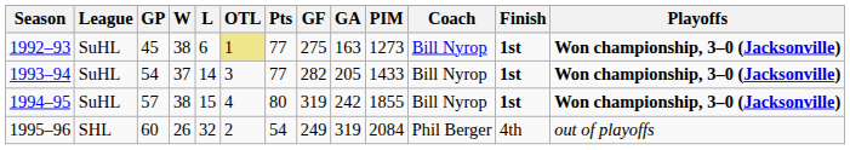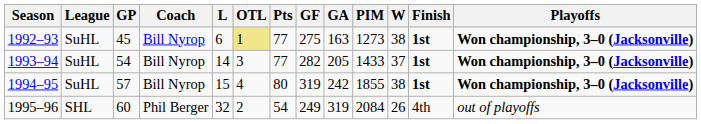 <table class="wikitable">
 <tr style="font-weight:bold; background:#ddd;">
 <th>Season</th>
 <th>League</th>
 <th>GP</th>
-<th>W</th>
+<th>Coach</th>
 <th>L</th>
 <th>OTL</th>
 <th>Pts</th>
 <th>GF</th>
 <th>GA</th>
 <th>PIM</th>
-<th>Coach</th>
+<th>W</th>
 <th>Finish</th>
 <th>Playoffs</th>
 </tr>
 <tr>
 <td><a href='#'>1992–93</a></td>
 <td>SuHL</td>
 <td>45</td>
-<td>38</td>
+<td><a href='#'>Bill Nyrop</a></td>
 <td>6</td>
 <td style="background: khaki;">1</td>
 <td>77</td>
 <td>275</td>
 <td>163</td>
 <td>1273</td>
-<td><a href='#'>Bill Nyrop</a></td>
+<td>38</td>
 <td><strong>1st</strong></td>
 <td><strong>Won championship, 3–0 (<a href='#'>Jacksonville</a>)</strong></td>
 </tr>
 <tr>
 <td><a href='#'>1993–94</a></td>
 <td>SuHL</td>
 <td>54</td>
-<td>37</td>
+<td>Bill Nyrop</td>
 <td>14</td>
 <td>3</td>
 <td>77</td>
 <td>282</td>
 <td>205</td>
 <td>1433</td>
-<td>Bill Nyrop</td>
+<td>37</td>
 <td><strong>1st</strong></td>
 <td><strong>Won championship, 3–0 (<a href='#'>Jacksonville</a>)</strong></td>
 </tr>
 <tr>
 <td><a href='#'>1994–95</a></td>
 <td>SuHL</td>
 <td>57</td>
-<td>38</td>
+<td>Bill Nyrop</td>
 <td>15</td>
 <td>4</td>
 <td>80</td>
 <td>319</td>
 <td>242</td>
 <td>1855</td>
-<td>Bill Nyrop</td>
+<td>38</td>
 <td><strong>1st</strong></td>
 <td><strong>Won championship, 3–0 (<a href='#'>Jacksonville</a>)</strong></td>
 </tr>
 <tr>
 <td>1995–96</td>
 <td>SHL</td>
 <td>60</td>
-<td>26</td>
+<td>Phil Berger</td>
 <td>32</td>
 <td>2</td>
 <td>54</td>
 <td>249</td>
 <td>319</td>
 <td>2084</td>
-<td>Phil Berger</td>
+<td>26</td>
 <td>4th</td>
 <td><em>out of playoffs</em></td>
 </tr>
 </table>
